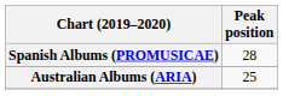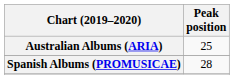 <table class="wikitable sortable plainrowheaders" style="text-align:center">
 <tr>
 <th scope="col">Chart (2019–2020)</th>
 <th scope="col">Peak <br>position</th>
 </tr>
 <tr>
-<th scope="row">Spanish Albums (<a href='#'>PROMUSICAE</a>)</th>
-<td>28</td>
+<th scope="row">Australian Albums (<a href='#'>ARIA</a>)</th>
+<td>25</td>
 </tr>
 <tr>
 </tr>
 <tr>
 </tr>
 <tr>
 </tr>
 <tr>
 </tr>
 <tr>
 </tr>
 <tr>
 </tr>
 <tr>
-<th scope="row">Australian Albums (<a href='#'>ARIA</a>)</th>
-<td>25</td>
+<th scope="row">Spanish Albums (<a href='#'>PROMUSICAE</a>)</th>
+<td>28</td>
 </tr>
 <tr>
 </tr>
 <tr>
 </tr>
 <tr>
 </tr>
 <tr>
 </tr>
 </table>
